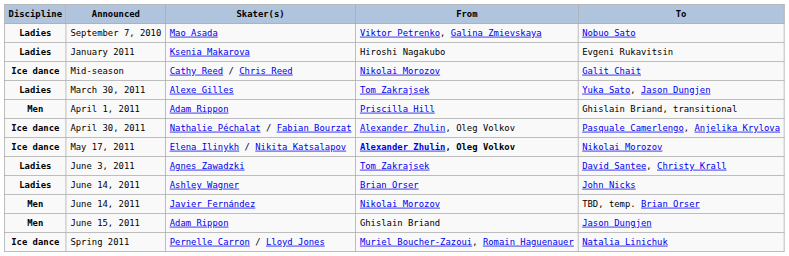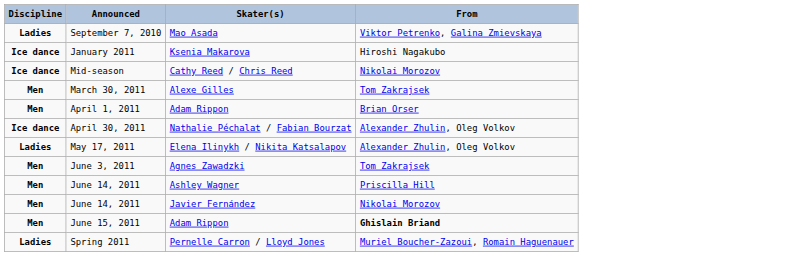 <table border="2" cellpadding="5" cellspacing="0" style="margin: 1em 1em 1em 0; background: #f9f9f9; border: 1px #aaa solid; border-collapse: collapse; font-size: 90%;">
 <tr bgcolor="#B0C4DE" align="center">
 <th>Discipline</th>
 <th>Announced</th>
 <th>Skater(s)</th>
 <th>From</th>
-<th>To</th>
 </tr>
 <tr>
 <th>Ladies</th>
 <td>September 7, 2010</td>
 <td><a href='#'>Mao Asada</a></td>
 <td><a href='#'>Viktor Petrenko</a>, <a href='#'>Galina Zmievskaya</a></td>
-<td><a href='#'>Nobuo Sato</a></td>
 </tr>
 <tr>
-<th>Ladies</th>
+<th>Ice dance</th>
 <td>January 2011</td>
 <td><a href='#'>Ksenia Makarova</a></td>
 <td>Hiroshi Nagakubo</td>
-<td>Evgeni Rukavitsin</td>
 </tr>
 <tr>
 <th>Ice dance</th>
 <td>Mid-season</td>
 <td><a href='#'>Cathy Reed</a> / <a href='#'>Chris Reed</a></td>
 <td><a href='#'>Nikolai Morozov</a></td>
-<td><a href='#'>Galit Chait</a></td>
 </tr>
 <tr>
-<th>Ladies</th>
+<th>Men</th>
 <td>March 30, 2011</td>
 <td><a href='#'>Alexe Gilles</a></td>
 <td><a href='#'>Tom Zakrajsek</a></td>
-<td><a href='#'>Yuka Sato</a>, <a href='#'>Jason Dungjen</a></td>
 </tr>
 <tr>
 <th>Men</th>
 <td>April 1, 2011</td>
 <td><a href='#'>Adam Rippon</a></td>
-<td><a href='#'>Priscilla Hill</a></td>
-<td>Ghislain Briand, transitional</td>
+<td><a href='#'>Brian Orser</a></td>
 </tr>
 <tr>
 <th>Ice dance</th>
 <td>April 30, 2011</td>
 <td><a href='#'>Nathalie Péchalat</a> / <a href='#'>Fabian Bourzat</a></td>
 <td><a href='#'>Alexander Zhulin</a>, Oleg Volkov</td>
-<td><a href='#'>Pasquale Camerlengo</a>, <a href='#'>Anjelika Krylova</a></td>
-</tr>
-<tr>
-<th>Ice dance</th>
-<td>May 17, 2011</td>
-<td><a href='#'>Elena Ilinykh</a> / <a href='#'>Nikita Katsalapov</a></td>
-<td><strong><a href='#'>Alexander Zhulin</a>, Oleg Volkov</strong></td>
-<td><a href='#'>Nikolai Morozov</a></td>
 </tr>
 <tr>
 <th>Ladies</th>
+<td>May 17, 2011</td>
+<td><a href='#'>Elena Ilinykh</a> / <a href='#'>Nikita Katsalapov</a></td>
+<td><a href='#'>Alexander Zhulin</a>, Oleg Volkov</td>
+</tr>
+<tr>
+<th>Men</th>
 <td>June 3, 2011</td>
 <td><a href='#'>Agnes Zawadzki</a></td>
 <td><a href='#'>Tom Zakrajsek</a></td>
-<td><a href='#'>David Santee</a>, <a href='#'>Christy Krall</a></td>
 </tr>
 <tr>
-<th>Ladies</th>
+<th>Men</th>
 <td>June 14, 2011</td>
 <td><a href='#'>Ashley Wagner</a></td>
-<td><a href='#'>Brian Orser</a></td>
-<td><a href='#'>John Nicks</a></td>
+<td><a href='#'>Priscilla Hill</a></td>
 </tr>
 <tr>
 <th>Men</th>
 <td>June 14, 2011</td>
 <td><a href='#'>Javier Fernández</a></td>
 <td><a href='#'>Nikolai Morozov</a></td>
-<td>TBD, temp. <a href='#'>Brian Orser</a></td>
 </tr>
 <tr>
 <th>Men</th>
 <td>June 15, 2011</td>
 <td><a href='#'>Adam Rippon</a></td>
-<td>Ghislain Briand</td>
-<td><a href='#'>Jason Dungjen</a></td>
+<td><strong>Ghislain Briand</strong></td>
 </tr>
 <tr>
-<th>Ice dance</th>
+<th>Ladies</th>
 <td>Spring 2011</td>
 <td><a href='#'>Pernelle Carron</a> / <a href='#'>Lloyd Jones</a></td>
 <td><a href='#'>Muriel Boucher-Zazoui</a>, <a href='#'>Romain Haguenauer</a></td>
-<td><a href='#'>Natalia Linichuk</a></td>
 </tr>
 </table>
